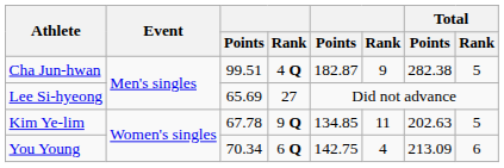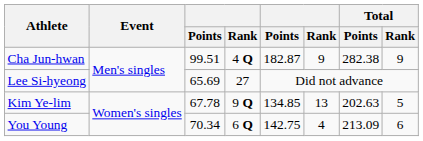 <table class="wikitable" style="font-size:90%">
 <tr>
 <th rowspan="2">Athlete</th>
 <th rowspan="2">Event</th>
 <th colspan="2"></th>
 <th colspan="2"></th>
 <th colspan="2">Total</th>
 </tr>
 <tr style="font-size:95%">
 <th>Points</th>
 <th>Rank</th>
 <th>Points</th>
 <th>Rank</th>
 <th>Points</th>
 <th>Rank</th>
 </tr>
 <tr align="center">
 <td align="left"><a href='#'>Cha Jun-hwan</a></td>
 <td rowspan="2" align="left"><a href='#'>Men's singles</a></td>
 <td>99.51</td>
 <td>4 <strong>Q</strong></td>
 <td>182.87</td>
 <td>9</td>
 <td>282.38</td>
-<td>5</td>
+<td>9</td>
 </tr>
 <tr align="center">
 <td><a href='#'>Lee Si-hyeong</a></td>
 <td>65.69</td>
 <td>27</td>
 <td colspan=4>Did not advance</td>
 </tr>
 <tr align="center">
 <td align="left"><a href='#'>Kim Ye-lim</a></td>
 <td rowspan="2" align="left"><a href='#'>Women's singles</a></td>
 <td>67.78</td>
 <td>9 <strong>Q</strong></td>
 <td>134.85</td>
-<td>11</td>
+<td>13</td>
 <td>202.63</td>
 <td>5</td>
 </tr>
 <tr align="center">
 <td align="left"><a href='#'>You Young</a></td>
 <td>70.34</td>
 <td>6 <strong>Q</strong></td>
 <td>142.75</td>
 <td>4</td>
 <td>213.09</td>
 <td>6</td>
 </tr>
 </table>
